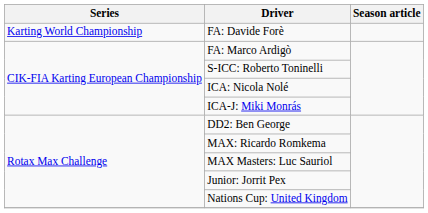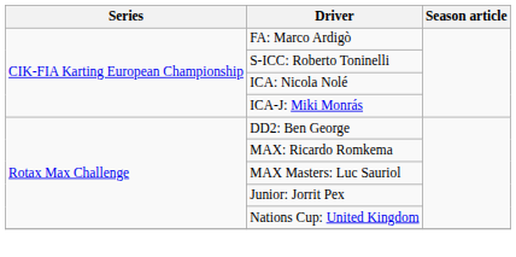 <table class="wikitable" style="font-size: 87%;">
 <tr>
 <th>Series</th>
 <th>Driver</th>
 <th>Season article</th>
-</tr>
-<tr>
-<td><a href='#'>Karting World Championship</a></td>
-<td>FA:  Davide Forè</td>
-<td></td>
 </tr>
 <tr>
 <td rowspan=4><a href='#'>CIK-FIA Karting European Championship</a></td>
 <td>FA:  Marco Ardigò</td>
 <td rowspan=4></td>
 </tr>
 <tr>
 <td>S-ICC:  Roberto Toninelli</td>
 </tr>
 <tr>
 <td>ICA:  Nicola Nolé</td>
 </tr>
 <tr>
 <td>ICA-J:  <a href='#'>Miki Monrás</a></td>
 </tr>
 <tr>
 <td rowspan=5><a href='#'>Rotax Max Challenge</a></td>
 <td>DD2:  Ben George</td>
 <td rowspan=5></td>
 </tr>
 <tr>
 <td>MAX:  Ricardo Romkema</td>
 </tr>
 <tr>
 <td>MAX Masters:  Luc Sauriol</td>
 </tr>
 <tr>
 <td>Junior:  Jorrit Pex</td>
 </tr>
 <tr>
 <td>Nations Cup:  <a href='#'>United Kingdom</a></td>
 </tr>
 <tr>
 </tr>
 </table>
